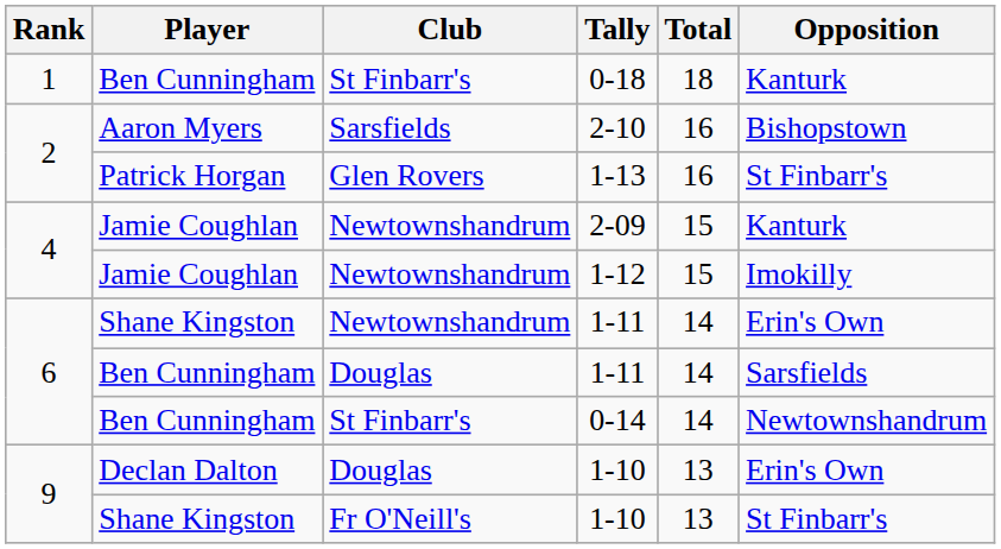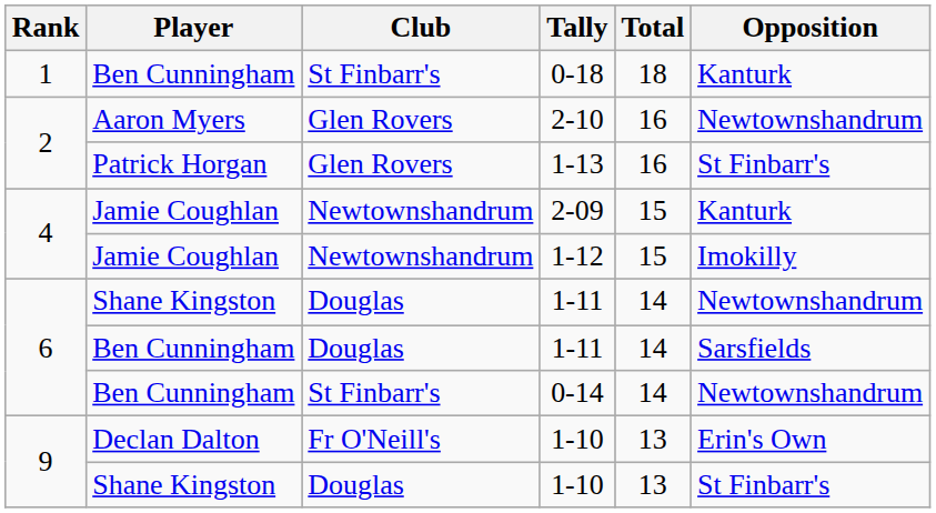 <table class="wikitable">
 <tr>
 <th>Rank</th>
 <th>Player</th>
 <th>Club</th>
 <th>Tally</th>
 <th>Total</th>
 <th>Opposition</th>
 </tr>
 <tr>
 <td rowspan="1" style="text-align:center;">1</td>
 <td><a href='#'>Ben Cunningham</a></td>
 <td><a href='#'>St Finbarr's</a></td>
 <td align=center>0-18</td>
 <td align=center>18</td>
 <td><a href='#'>Kanturk</a></td>
 </tr>
 <tr>
 <td rowspan="2" style="text-align:center;">2</td>
 <td><a href='#'>Aaron Myers</a></td>
-<td><a href='#'>Sarsfields</a></td>
+<td><a href='#'>Glen Rovers</a></td>
 <td align=center>2-10</td>
 <td align=center>16</td>
-<td><a href='#'>Bishopstown</a></td>
+<td><a href='#'>Newtownshandrum</a></td>
 </tr>
 <tr>
 <td><a href='#'>Patrick Horgan</a></td>
 <td><a href='#'>Glen Rovers</a></td>
 <td align=center>1-13</td>
 <td align=center>16</td>
 <td><a href='#'>St Finbarr's</a></td>
 </tr>
 <tr>
 <td rowspan="2" style="text-align:center;">4</td>
 <td><a href='#'>Jamie Coughlan</a></td>
 <td><a href='#'>Newtownshandrum</a></td>
 <td align=center>2-09</td>
 <td align=center>15</td>
 <td><a href='#'>Kanturk</a></td>
 </tr>
 <tr>
 <td><a href='#'>Jamie Coughlan</a></td>
 <td><a href='#'>Newtownshandrum</a></td>
 <td align=center>1-12</td>
 <td align=center>15</td>
 <td><a href='#'>Imokilly</a></td>
 </tr>
 <tr>
 <td rowspan="3" style="text-align:center;">6</td>
 <td><a href='#'>Shane Kingston</a></td>
-<td><a href='#'>Newtownshandrum</a></td>
+<td><a href='#'>Douglas</a></td>
 <td align=center>1-11</td>
 <td align=center>14</td>
-<td><a href='#'>Erin's Own</a></td>
+<td><a href='#'>Newtownshandrum</a></td>
 </tr>
 <tr>
 <td><a href='#'>Ben Cunningham</a></td>
 <td><a href='#'>Douglas</a></td>
 <td align=center>1-11</td>
 <td align=center>14</td>
 <td><a href='#'>Sarsfields</a></td>
 </tr>
 <tr>
 <td><a href='#'>Ben Cunningham</a></td>
 <td><a href='#'>St Finbarr's</a></td>
 <td align=center>0-14</td>
 <td align=center>14</td>
 <td><a href='#'>Newtownshandrum</a></td>
 </tr>
 <tr>
 <td rowspan="2" style="text-align:center;">9</td>
 <td><a href='#'>Declan Dalton</a></td>
-<td><a href='#'>Douglas</a></td>
+<td><a href='#'>Fr O'Neill's</a></td>
 <td align=center>1-10</td>
 <td align=center>13</td>
 <td><a href='#'>Erin's Own</a></td>
 </tr>
 <tr>
 <td><a href='#'>Shane Kingston</a></td>
-<td><a href='#'>Fr O'Neill's</a></td>
+<td><a href='#'>Douglas</a></td>
 <td align=center>1-10</td>
 <td align=center>13</td>
 <td><a href='#'>St Finbarr's</a></td>
 </tr>
 </table>
